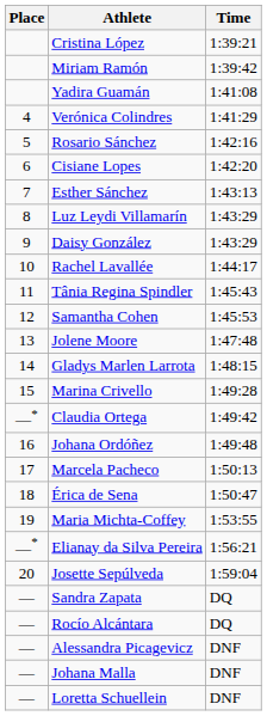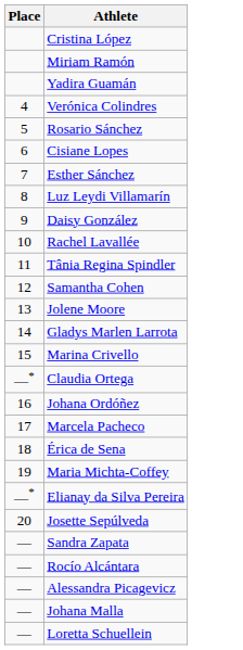 <table class=wikitable>
 <tr>
 <th>Place</th>
 <th>Athlete</th>
-<th>Time</th>
 </tr>
 <tr>
 <td align=center></td>
 <td><a href='#'>Cristina López</a> </td>
-<td>1:39:21</td>
 </tr>
 <tr>
 <td align=center></td>
 <td><a href='#'>Miriam Ramón</a> </td>
-<td>1:39:42</td>
 </tr>
 <tr>
 <td align=center></td>
 <td><a href='#'>Yadira Guamán</a> </td>
-<td>1:41:08</td>
 </tr>
 <tr>
 <td align=center>4</td>
 <td><a href='#'>Verónica Colindres</a> </td>
-<td>1:41:29</td>
 </tr>
 <tr>
 <td align=center>5</td>
 <td><a href='#'>Rosario Sánchez</a> </td>
-<td>1:42:16</td>
 </tr>
 <tr>
 <td align=center>6</td>
 <td><a href='#'>Cisiane Lopes</a> </td>
-<td>1:42:20</td>
 </tr>
 <tr>
 <td align=center>7</td>
 <td><a href='#'>Esther Sánchez</a> </td>
-<td>1:43:13</td>
 </tr>
 <tr>
 <td align=center>8</td>
 <td><a href='#'>Luz Leydi Villamarín</a> </td>
-<td>1:43:29</td>
 </tr>
 <tr>
 <td align=center>9</td>
 <td><a href='#'>Daisy González</a> </td>
-<td>1:43:29</td>
 </tr>
 <tr>
 <td align=center>10</td>
 <td><a href='#'>Rachel Lavallée</a> </td>
-<td>1:44:17</td>
 </tr>
 <tr>
 <td align=center>11</td>
 <td><a href='#'>Tânia Regina Spindler</a> </td>
-<td>1:45:43</td>
 </tr>
 <tr>
 <td align=center>12</td>
 <td><a href='#'>Samantha Cohen</a> </td>
-<td>1:45:53</td>
 </tr>
 <tr>
 <td align=center>13</td>
 <td><a href='#'>Jolene Moore</a> </td>
-<td>1:47:48</td>
 </tr>
 <tr>
 <td align=center>14</td>
 <td><a href='#'>Gladys Marlen Larrota</a> </td>
-<td>1:48:15</td>
 </tr>
 <tr>
 <td align=center>15</td>
 <td><a href='#'>Marina Crivello</a> </td>
-<td>1:49:28</td>
 </tr>
 <tr>
 <td align=center>—<sup>*</sup></td>
 <td><a href='#'>Claudia Ortega</a> </td>
-<td>1:49:42</td>
 </tr>
 <tr>
 <td align=center>16</td>
 <td><a href='#'>Johana Ordóñez</a> </td>
-<td>1:49:48</td>
 </tr>
 <tr>
 <td align=center>17</td>
 <td><a href='#'>Marcela Pacheco</a> </td>
-<td>1:50:13</td>
 </tr>
 <tr>
 <td align=center>18</td>
 <td><a href='#'>Érica de Sena</a> </td>
-<td>1:50:47</td>
 </tr>
 <tr>
 <td align=center>19</td>
 <td><a href='#'>Maria Michta-Coffey</a> </td>
-<td>1:53:55</td>
 </tr>
 <tr>
 <td align=center>—<sup>*</sup></td>
 <td><a href='#'>Elianay da Silva Pereira</a> </td>
-<td>1:56:21</td>
 </tr>
 <tr>
 <td align=center>20</td>
 <td><a href='#'>Josette Sepúlveda</a> </td>
-<td>1:59:04</td>
 </tr>
 <tr>
 <td align=center>—</td>
 <td><a href='#'>Sandra Zapata</a> </td>
-<td>DQ</td>
 </tr>
 <tr>
 <td align=center>—</td>
 <td><a href='#'>Rocío Alcántara</a> </td>
-<td>DQ</td>
 </tr>
 <tr>
 <td align=center>—</td>
 <td><a href='#'>Alessandra Picagevicz</a> </td>
-<td>DNF</td>
 </tr>
 <tr>
 <td align=center>—</td>
 <td><a href='#'>Johana Malla</a> </td>
-<td>DNF</td>
 </tr>
 <tr>
 <td align=center>—</td>
 <td><a href='#'>Loretta Schuellein</a> </td>
-<td>DNF</td>
 </tr>
 </table>
